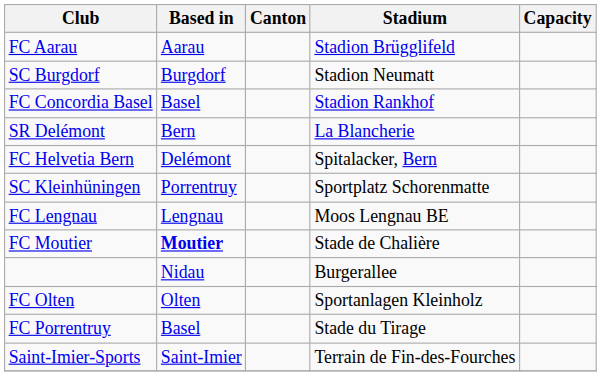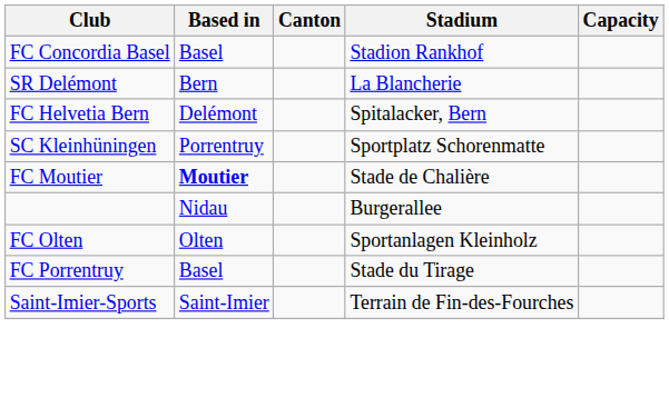 <table class="wikitable">
 <tr>
 <th>Club</th>
 <th>Based in</th>
 <th>Canton</th>
 <th>Stadium</th>
 <th>Capacity</th>
-</tr>
-<tr>
-<td><a href='#'>FC Aarau</a></td>
-<td><a href='#'>Aarau</a></td>
-<td></td>
-<td><a href='#'>Stadion Brügglifeld</a></td>
-<td></td>
-</tr>
-<tr>
-<td><a href='#'>SC Burgdorf</a></td>
-<td><a href='#'>Burgdorf</a></td>
-<td></td>
-<td>Stadion Neumatt</td>
-<td></td>
 </tr>
 <tr>
 <td><a href='#'>FC Concordia Basel</a></td>
 <td><a href='#'>Basel</a></td>
 <td></td>
 <td><a href='#'>Stadion Rankhof</a></td>
 <td></td>
 </tr>
 <tr>
 <td><a href='#'>SR Delémont</a></td>
 <td><a href='#'>Bern</a></td>
 <td></td>
 <td><a href='#'>La Blancherie</a></td>
 <td></td>
 </tr>
 <tr>
 <td><a href='#'>FC Helvetia Bern</a></td>
 <td><a href='#'>Delémont</a></td>
 <td></td>
 <td>Spitalacker, <a href='#'>Bern</a></td>
 <td></td>
 </tr>
 <tr>
 <td><a href='#'>SC Kleinhüningen</a></td>
 <td><a href='#'>Porrentruy</a></td>
 <td></td>
 <td>Sportplatz Schorenmatte</td>
-<td></td>
-</tr>
-<tr>
-<td><a href='#'>FC Lengnau</a></td>
-<td><a href='#'>Lengnau</a></td>
-<td></td>
-<td>Moos Lengnau BE</td>
 <td></td>
 </tr>
 <tr>
 <td><a href='#'>FC Moutier</a></td>
 <td><strong><a href='#'>Moutier</a></strong></td>
 <td></td>
 <td>Stade de Chalière</td>
 <td></td>
 </tr>
 <tr>
 <td></td>
 <td><a href='#'>Nidau</a></td>
 <td></td>
 <td>Burgerallee</td>
 <td></td>
 </tr>
 <tr>
 <td><a href='#'>FC Olten</a></td>
 <td><a href='#'>Olten</a></td>
 <td></td>
 <td>Sportanlagen Kleinholz</td>
 <td></td>
 </tr>
 <tr>
 <td><a href='#'>FC Porrentruy</a></td>
 <td><a href='#'>Basel</a></td>
 <td></td>
 <td>Stade du Tirage</td>
 <td></td>
 </tr>
 <tr>
 <td><a href='#'>Saint-Imier-Sports</a></td>
 <td><a href='#'>Saint-Imier</a></td>
 <td></td>
 <td>Terrain de Fin-des-Fourches</td>
 <td></td>
 </tr>
 <tr>
 </tr>
 </table>
